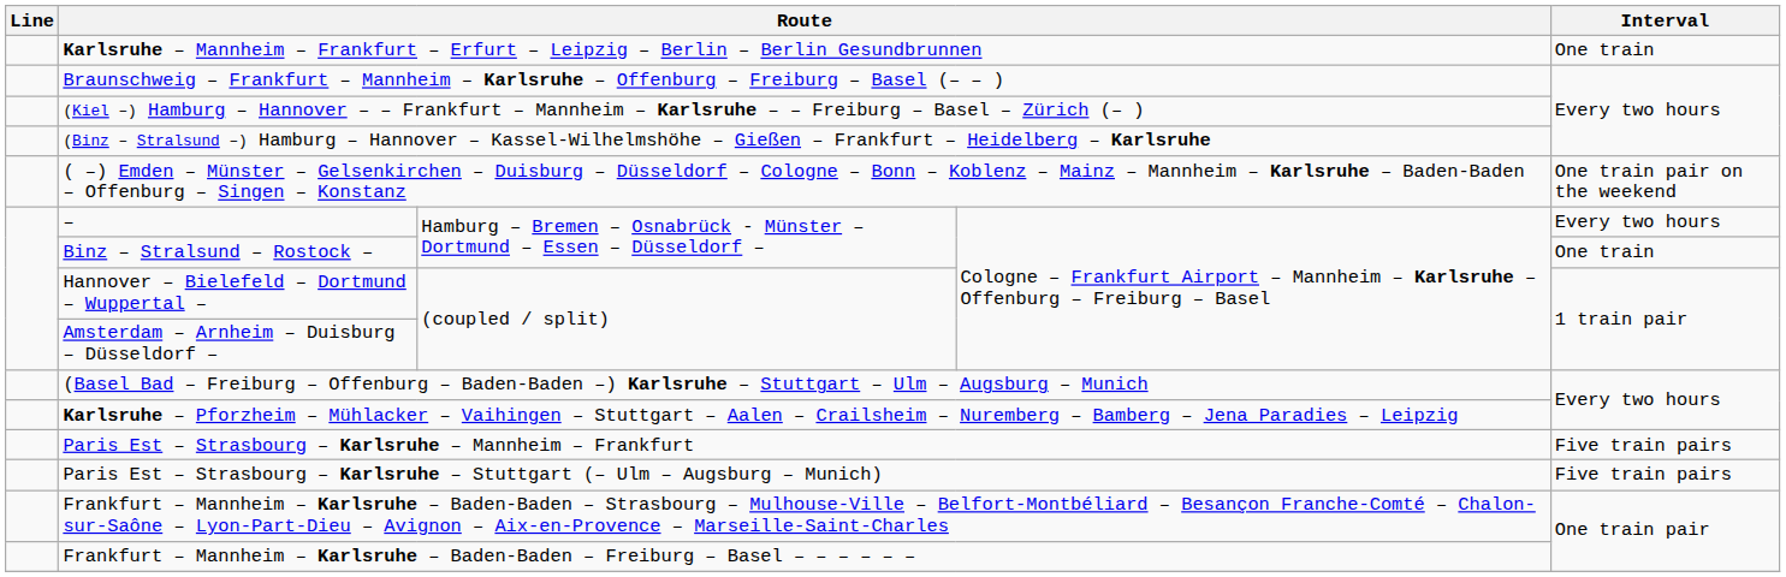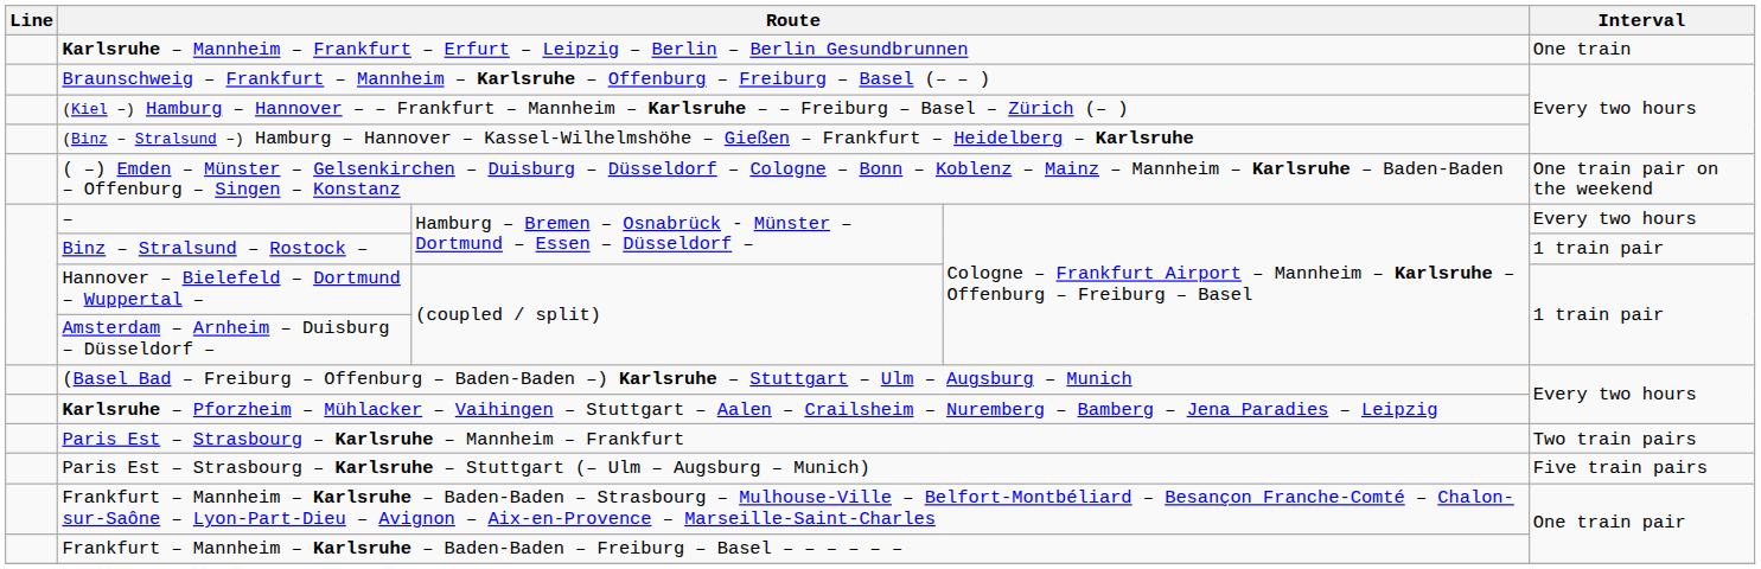 <table class="wikitable">
 <tr>
 <th>Line</th>
 <th colspan=3>Route</th>
 <th>Interval</th>
 </tr>
 <tr>
 <td align="center"></td>
 <td colspan=3><strong>Karlsruhe</strong> – <a href='#'>Mannheim</a> – <a href='#'>Frankfurt</a> – <a href='#'>Erfurt</a> – <a href='#'>Leipzig</a> – <a href='#'>Berlin</a> – <a href='#'>Berlin Gesundbrunnen</a></td>
 <td>One train</td>
 </tr>
 <tr>
 <td align="center"></td>
 <td colspan=3> <a href='#'>Braunschweig</a> – <a href='#'>Frankfurt</a> – <a href='#'>Mannheim</a> – <strong>Karlsruhe</strong> – <a href='#'>Offenburg</a> – <a href='#'>Freiburg</a> – <a href='#'>Basel</a> (–   – )</td>
 <td rowspan="3">Every two hours</td>
 </tr>
 <tr>
 <td align="center"></td>
 <td colspan=3><small>(<a href='#'>Kiel</a> –)</small> <a href='#'>Hamburg</a> – <a href='#'>Hannover</a> –  – Frankfurt – Mannheim – <strong>Karlsruhe</strong> –  – Freiburg – Basel – <a href='#'>Zürich</a> (– )</td>
 </tr>
 <tr>
 <td align="center"></td>
 <td colspan=3><small>(<a href='#'>Binz</a> – <a href='#'>Stralsund</a> –)</small> Hamburg – Hannover – Kassel-Wilhelmshöhe – <a href='#'>Gießen</a> – Frankfurt – <a href='#'>Heidelberg</a> – <strong>Karlsruhe</strong></td>
 </tr>
 <tr>
 <td align="center"></td>
 <td colspan=3>( –) <a href='#'>Emden</a> – <a href='#'>Münster</a> – <a href='#'>Gelsenkirchen</a> – <a href='#'>Duisburg</a> – <a href='#'>Düsseldorf</a> – <a href='#'>Cologne</a> – <a href='#'>Bonn</a> – <a href='#'>Koblenz</a> – <a href='#'>Mainz</a> – Mannheim – <strong>Karlsruhe</strong> – Baden-Baden – Offenburg – <a href='#'>Singen</a> – <a href='#'>Konstanz</a></td>
 <td>One train pair on the weekend</td>
 </tr>
 <tr>
 <td rowspan=4 align="center"></td>
 <td> –</td>
 <td rowspan="2">Hamburg – <a href='#'>Bremen</a> – <a href='#'>Osnabrück</a> - <a href='#'>Münster</a> – <a href='#'>Dortmund</a> – <a href='#'>Essen</a> – <a href='#'>Düsseldorf</a> –</td>
 <td rowspan=4>Cologne – <a href='#'>Frankfurt Airport</a> – Mannheim – <strong>Karlsruhe</strong> – Offenburg – Freiburg – Basel</td>
 <td>Every two hours</td>
 </tr>
 <tr>
 <td><a href='#'>Binz</a> – <a href='#'>Stralsund</a> –  <a href='#'>Rostock</a> –</td>
-<td>One train</td>
+<td>1 train pair</td>
 </tr>
 <tr>
 <td>Hannover – <a href='#'>Bielefeld</a> – <a href='#'>Dortmund</a> – <a href='#'>Wuppertal</a> –</td>
 <td rowspan=2>(coupled / split)</td>
 <td rowspan=2>1 train pair</td>
 </tr>
 <tr>
 <td><a href='#'>Amsterdam</a> – <a href='#'>Arnheim</a> – Duisburg – Düsseldorf –</td>
 </tr>
 <tr>
 <td align="center"></td>
 <td colspan=3>(<a href='#'>Basel Bad</a> – Freiburg – Offenburg – Baden-Baden –) <strong>Karlsruhe</strong> – <a href='#'>Stuttgart</a> – <a href='#'>Ulm</a> – <a href='#'>Augsburg</a> – <a href='#'>Munich</a></td>
 <td rowspan="2">Every two hours</td>
 </tr>
 <tr>
 <td align="center"></td>
 <td colspan=3><strong>Karlsruhe</strong> – <a href='#'>Pforzheim</a> – <a href='#'>Mühlacker</a> – <a href='#'>Vaihingen</a> – Stuttgart – <a href='#'>Aalen</a> – <a href='#'>Crailsheim</a> – <a href='#'>Nuremberg</a> – <a href='#'>Bamberg</a> – <a href='#'>Jena Paradies</a> – <a href='#'>Leipzig</a></td>
 </tr>
 <tr>
 <td align="center"></td>
 <td colspan=3><a href='#'>Paris Est</a> – <a href='#'>Strasbourg</a> – <strong>Karlsruhe</strong> – Mannheim – Frankfurt</td>
-<td>Five train pairs</td>
+<td>Two train pairs</td>
 </tr>
 <tr>
 <td align="center"></td>
 <td colspan=3>Paris Est – Strasbourg – <strong>Karlsruhe</strong> – Stuttgart (– Ulm – Augsburg – Munich)</td>
 <td>Five train pairs</td>
 </tr>
 <tr>
 <td align="center"></td>
 <td colspan=3>Frankfurt – Mannheim – <strong>Karlsruhe</strong> – Baden-Baden – Strasbourg – <a href='#'>Mulhouse-Ville</a> – <a href='#'>Belfort-Montbéliard</a> – <a href='#'>Besançon Franche-Comté</a> – <a href='#'>Chalon-sur-Saône</a> – <a href='#'>Lyon-Part-Dieu</a> – <a href='#'>Avignon</a> – <a href='#'>Aix-en-Provence</a> – <a href='#'>Marseille-Saint-Charles</a></td>
 <td rowspan="2">One train pair</td>
 </tr>
 <tr>
 <td align="center"></td>
 <td colspan=3>Frankfurt – Mannheim – <strong>Karlsruhe</strong> – Baden-Baden – Freiburg – Basel –  –  –  –  –  – </td>
 </tr>
 <tr>
 </tr>
 </table>
